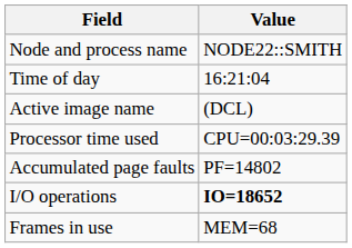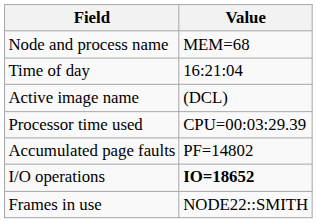 <table class="wikitable">
 <tr>
 <th>Field</th>
 <th>Value</th>
 </tr>
 <tr>
 <td>Node and process name</td>
-<td>NODE22::SMITH</td>
+<td>MEM=68</td>
 </tr>
 <tr>
 <td>Time of day</td>
 <td>16:21:04</td>
 </tr>
 <tr>
 <td>Active image name</td>
 <td>(DCL)</td>
 </tr>
 <tr>
 <td>Processor time used</td>
 <td>CPU=00:03:29.39</td>
 </tr>
 <tr>
 <td>Accumulated page faults</td>
 <td>PF=14802</td>
 </tr>
 <tr>
 <td>I/O operations</td>
 <td><strong>IO=18652</strong></td>
 </tr>
 <tr>
 <td>Frames in use</td>
-<td>MEM=68</td>
+<td>NODE22::SMITH</td>
 </tr>
 </table>
